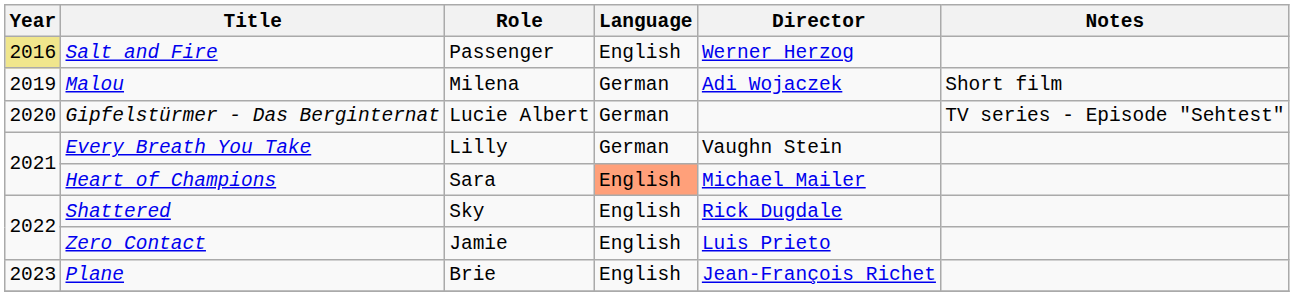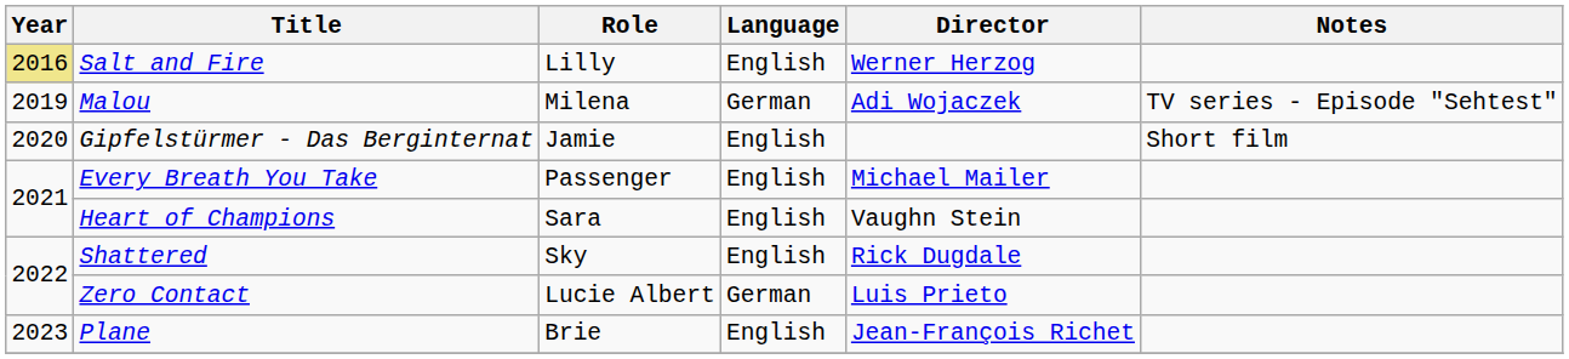 <table class="wikitable sortable">
 <tr>
 <th>Year</th>
 <th>Title</th>
 <th>Role</th>
 <th>Language</th>
 <th>Director</th>
 <th class="unsortable">Notes</th>
 </tr>
 <tr>
 <td style="background: khaki;">2016</td>
 <td><em><a href='#'>Salt and Fire</a></em></td>
-<td>Passenger</td>
+<td>Lilly</td>
 <td>English</td>
 <td><a href='#'>Werner Herzog</a></td>
 <td></td>
 </tr>
 <tr>
 <td>2019</td>
 <td><em><a href='#'>Malou</a></em></td>
 <td>Milena</td>
 <td>German</td>
 <td><a href='#'>Adi Wojaczek</a></td>
-<td>Short film</td>
+<td>TV series - Episode "Sehtest"</td>
 </tr>
 <tr>
 <td>2020</td>
 <td><em>Gipfelstürmer - Das Berginternat</em></td>
-<td>Lucie Albert</td>
-<td>German</td>
+<td>Jamie</td>
+<td>English</td>
 <td></td>
-<td>TV series - Episode "Sehtest"</td>
+<td>Short film</td>
 </tr>
 <tr>
 <td scope="row" rowspan="2">2021</td>
 <td><em><a href='#'>Every Breath You Take</a></em></td>
-<td>Lilly</td>
-<td>German</td>
-<td>Vaughn Stein</td>
+<td>Passenger</td>
+<td>English</td>
+<td><a href='#'>Michael Mailer</a></td>
 <td></td>
 </tr>
 <tr>
 <td><em><a href='#'>Heart of Champions</a></em></td>
 <td>Sara</td>
-<td style="background: lightsalmon;">English</td>
-<td><a href='#'>Michael Mailer</a></td>
+<td>English</td>
+<td>Vaughn Stein</td>
 <td></td>
 </tr>
 <tr>
 <td scope="row" rowspan="2">2022</td>
 <td><em><a href='#'>Shattered</a></em></td>
 <td>Sky</td>
 <td>English</td>
 <td><a href='#'>Rick Dugdale</a></td>
 <td></td>
 </tr>
 <tr>
 <td><em><a href='#'>Zero Contact</a></em></td>
-<td>Jamie</td>
-<td>English</td>
+<td>Lucie Albert</td>
+<td>German</td>
 <td><a href='#'>Luis Prieto</a></td>
 <td></td>
 </tr>
 <tr>
 <td scope="row" rowspan="1">2023</td>
 <td><em><a href='#'>Plane</a></em></td>
 <td>Brie</td>
 <td>English</td>
 <td><a href='#'>Jean-François Richet</a></td>
 <td></td>
 </tr>
 <tr>
 </tr>
 </table>
